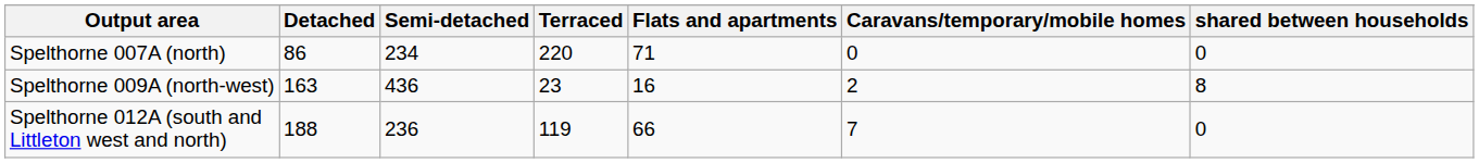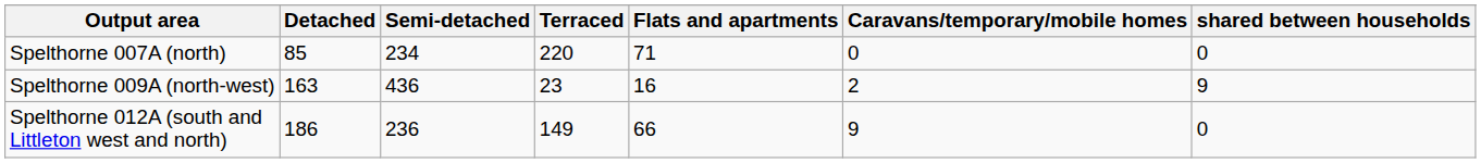 <table class="wikitable">
 <tr>
 </tr>
 <tr>
 <th>Output area</th>
 <th>Detached</th>
 <th>Semi-detached</th>
 <th>Terraced</th>
 <th>Flats and apartments</th>
 <th>Caravans/temporary/mobile homes</th>
 <th>shared between households</th>
 </tr>
 <tr>
 <td>Spelthorne 007A (north)</td>
-<td>86</td>
+<td>85</td>
 <td>234</td>
 <td>220</td>
 <td>71</td>
 <td>0</td>
 <td>0</td>
 </tr>
 <tr>
 <td>Spelthorne 009A (north-west)</td>
 <td>163</td>
 <td>436</td>
 <td>23</td>
 <td>16</td>
 <td>2</td>
-<td>8</td>
+<td>9</td>
 </tr>
 <tr>
 <td>Spelthorne 012A (south and<br><a href='#'>Littleton</a> west and north)</td>
-<td>188</td>
+<td>186</td>
 <td>236</td>
-<td>119</td>
+<td>149</td>
 <td>66</td>
-<td>7</td>
+<td>9</td>
 <td>0</td>
 </tr>
 </table>
